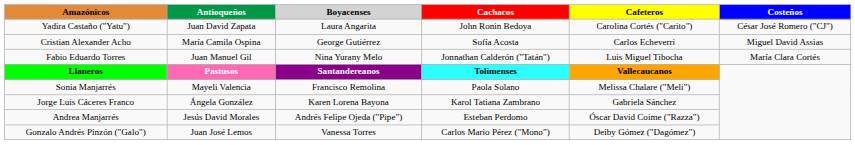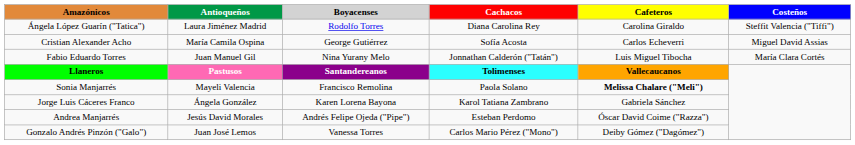 <table class="wikitable" style="width:100%; font-size:85%; text-align:center">
 <tr>
 <th style="background:#E2893A">Amazónicos</th>
 <th style="background:#009846; color:white">Antioqueños</th>
 <th style="background:lightgray">Boyacenses</th>
 <th style="background:red; color:white">Cachacos</th>
 <th style="background:yellow">Cafeteros</th>
 <th style="background:blue; color:white">Costeños</th>
 </tr>
 <tr>
-<td>Yadira Castaño ("Yatu")</td>
-<td>Juan David Zapata</td>
-<td>Laura Angarita</td>
-<td>John Ronin Bedoya</td>
-<td>Carolina Cortés ("Carito")</td>
-<td>César José Romero ("CJ")</td>
+<td>Ángela López Guarín ("Tatica")</td>
+<td>Laura Jiménez Madrid</td>
+<td><a href='#'>Rodolfo Torres</a></td>
+<td>Diana Carolina Rey</td>
+<td>Carolina Giraldo</td>
+<td>Steffit Valencia ("Tiffi")</td>
 </tr>
 <tr>
 <td>Cristian Alexander Acho</td>
 <td>María Camila Ospina</td>
 <td>George Gutiérrez</td>
 <td>Sofía Acosta</td>
 <td>Carlos Echeverri</td>
 <td>Miguel David Assias</td>
 </tr>
 <tr>
 <td>Fabio Eduardo Torres</td>
 <td>Juan Manuel Gil</td>
 <td>Nina Yurany Melo</td>
 <td>Jonnathan Calderón ("Tatán")</td>
 <td>Luis Miguel Tibocha</td>
 <td>María Clara Cortés</td>
 </tr>
 <tr>
 <th style="background:Lime">Llaneros</th>
 <th style="background:#FF69B4; color:white">Pastusos</th>
 <th style="background:darkmagenta; color:white">Santandereanos</th>
 <th style="background:#2BFFFF">Tolimenses</th>
 <th style="background:orange">Vallecaucanos</th>
 </tr>
 <tr>
 <td>Sonia Manjarrés</td>
 <td>Mayeli Valencia</td>
 <td>Francisco Remolina</td>
 <td>Paola Solano</td>
-<td>Melissa Chalare ("Meli")</td>
+<td><strong>Melissa Chalare ("Meli")</strong></td>
 </tr>
 <tr>
 <td>Jorge Luis Cáceres Franco</td>
 <td>Ángela González</td>
 <td>Karen Lorena Bayona</td>
 <td>Karol Tatiana Zambrano</td>
 <td>Gabriela Sánchez</td>
 </tr>
 <tr>
 <td>Andrea Manjarrés</td>
 <td>Jesús David Morales</td>
 <td>Andrés Felipe Ojeda ("Pipe")</td>
 <td>Esteban Perdomo</td>
 <td>Óscar David Coime ("Razza")</td>
 </tr>
 <tr>
 <td>Gonzalo Andrés Pinzón ("Galo")</td>
 <td>Juan José Lemos</td>
 <td>Vanessa Torres</td>
 <td>Carlos Mario Pérez ("Mono")</td>
 <td>Deiby Gómez ("Dagómez")</td>
 </tr>
 </table>
